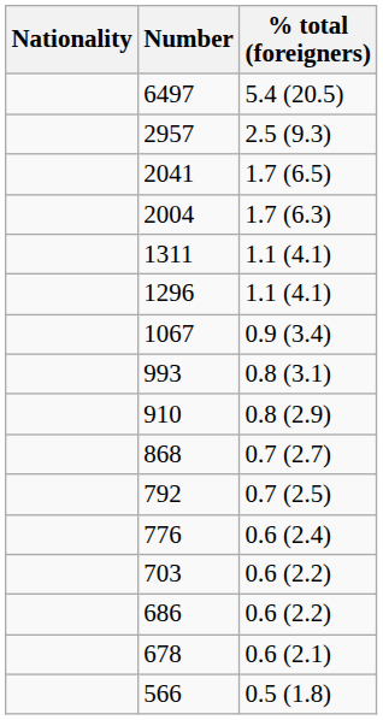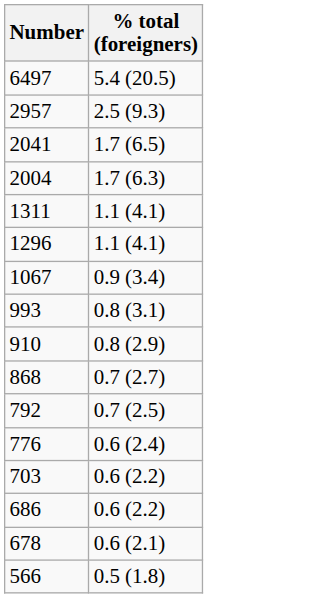 <table class="wikitable floatright">
 <tr>
-<th>Nationality</th>
 <th>Number</th>
 <th>% total<br>(foreigners)</th>
 </tr>
 <tr>
-<td></td>
 <td>6497</td>
 <td>5.4 (20.5)</td>
 </tr>
 <tr>
-<td></td>
 <td>2957</td>
 <td>2.5 (9.3)</td>
 </tr>
 <tr>
-<td></td>
 <td>2041</td>
 <td>1.7 (6.5)</td>
 </tr>
 <tr>
-<td></td>
 <td>2004</td>
 <td>1.7 (6.3)</td>
 </tr>
 <tr>
-<td></td>
 <td>1311</td>
 <td>1.1 (4.1)</td>
 </tr>
 <tr>
-<td></td>
 <td>1296</td>
 <td>1.1 (4.1)</td>
 </tr>
 <tr>
-<td></td>
 <td>1067</td>
 <td>0.9 (3.4)</td>
 </tr>
 <tr>
-<td></td>
 <td>993</td>
 <td>0.8 (3.1)</td>
 </tr>
 <tr>
-<td></td>
 <td>910</td>
 <td>0.8 (2.9)</td>
 </tr>
 <tr>
-<td></td>
 <td>868</td>
 <td>0.7 (2.7)</td>
 </tr>
 <tr>
-<td></td>
 <td>792</td>
 <td>0.7 (2.5)</td>
 </tr>
 <tr>
-<td></td>
 <td>776</td>
 <td>0.6 (2.4)</td>
 </tr>
 <tr>
-<td></td>
 <td>703</td>
 <td>0.6 (2.2)</td>
 </tr>
 <tr>
-<td></td>
 <td>686</td>
 <td>0.6 (2.2)</td>
 </tr>
 <tr>
-<td></td>
 <td>678</td>
 <td>0.6 (2.1)</td>
 </tr>
 <tr>
-<td></td>
 <td>566</td>
 <td>0.5 (1.8)</td>
 </tr>
 </table>
